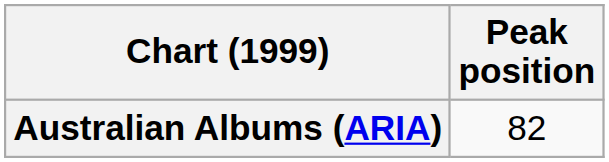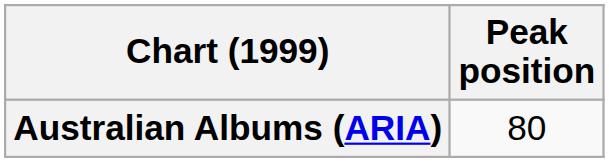 <table class="wikitable plainrowheaders" style="text-align:center">
 <tr>
 <th scope="col">Chart (1999)</th>
 <th scope="col">Peak<br>position</th>
 </tr>
 <tr>
 <th scope="row">Australian Albums (<a href='#'>ARIA</a>)</th>
-<td>82</td>
+<td>80</td>
 </tr>
 </table>
